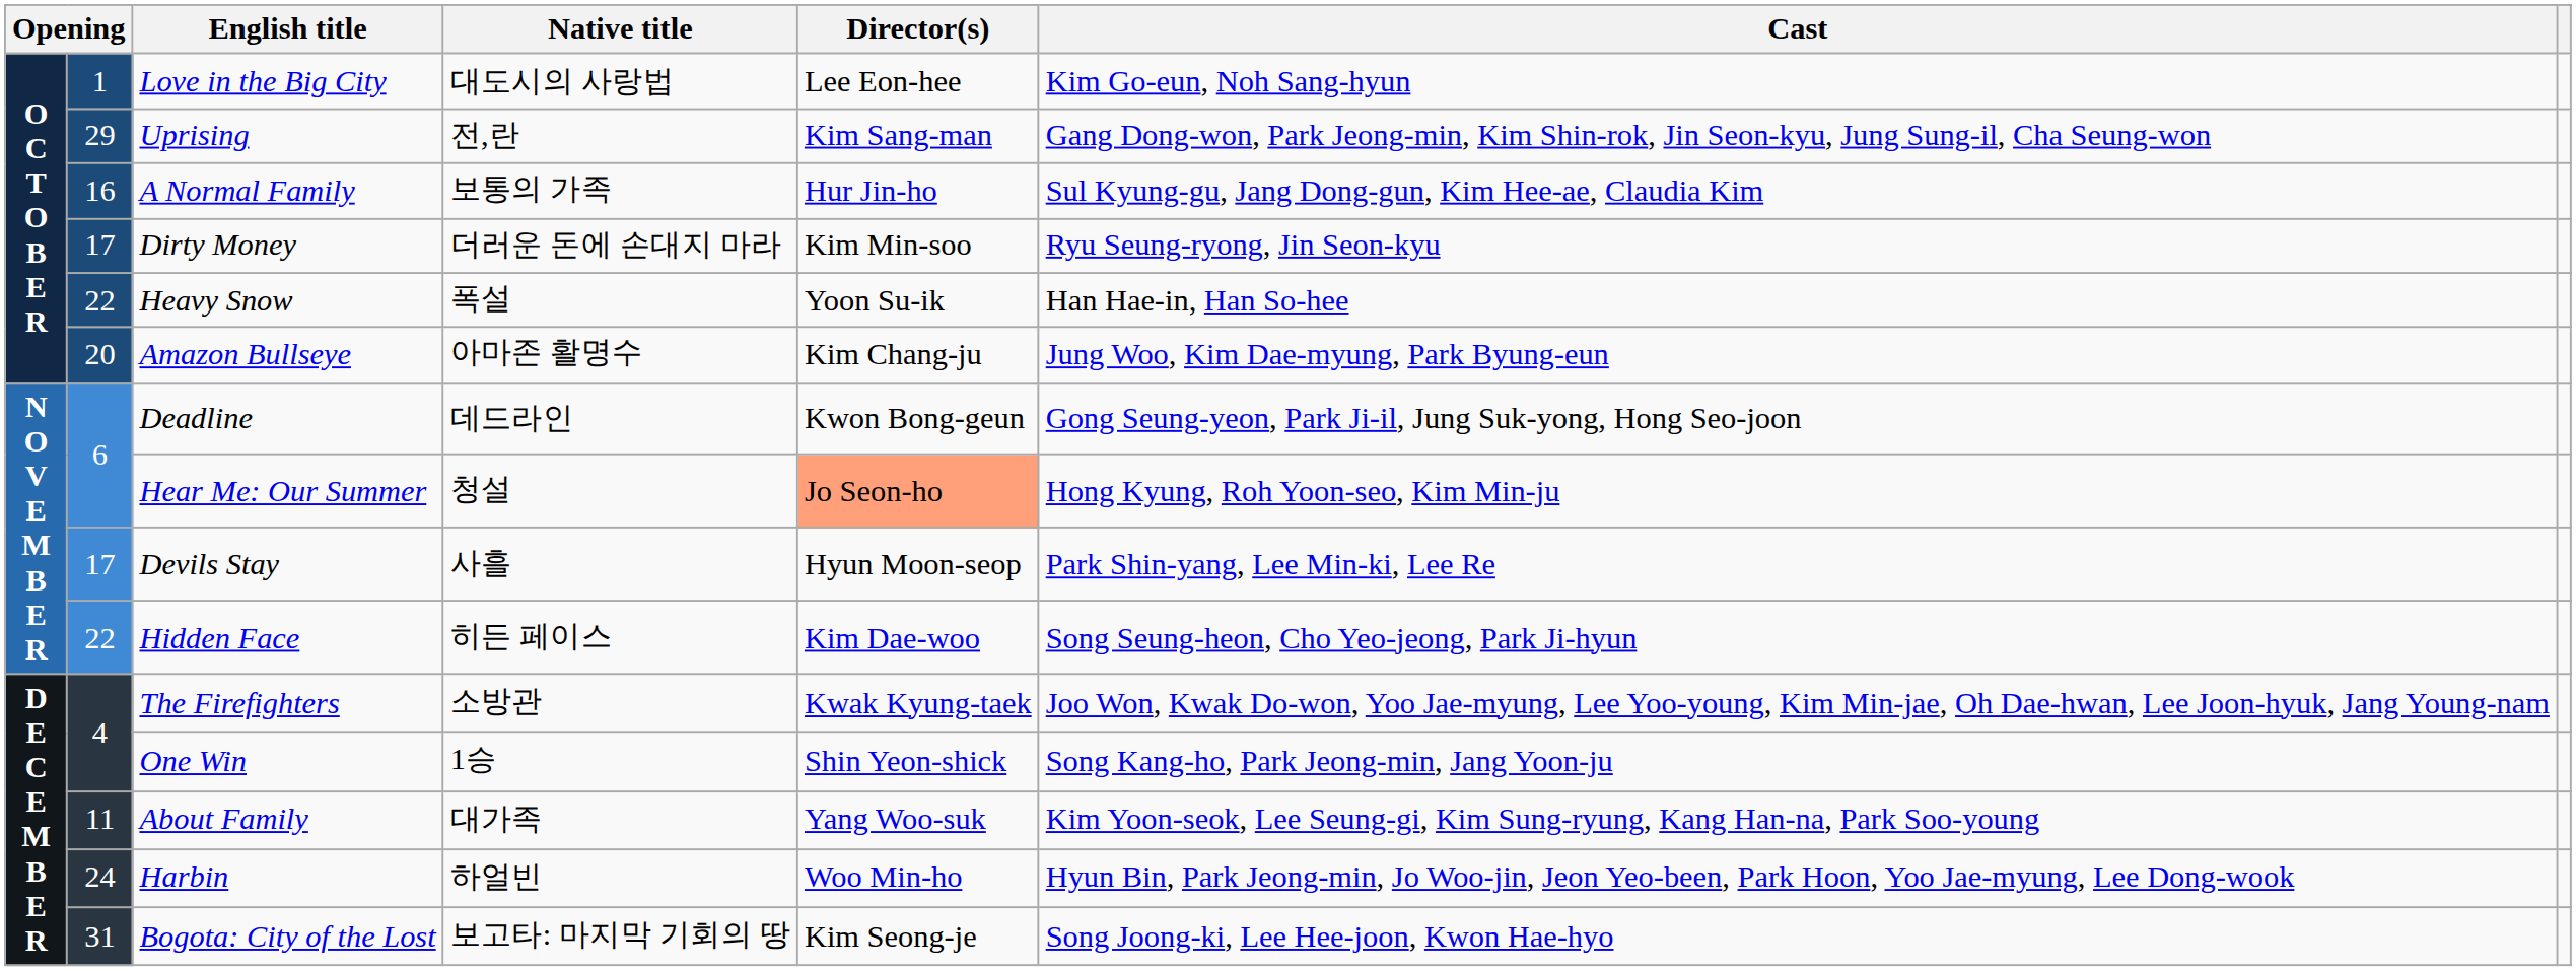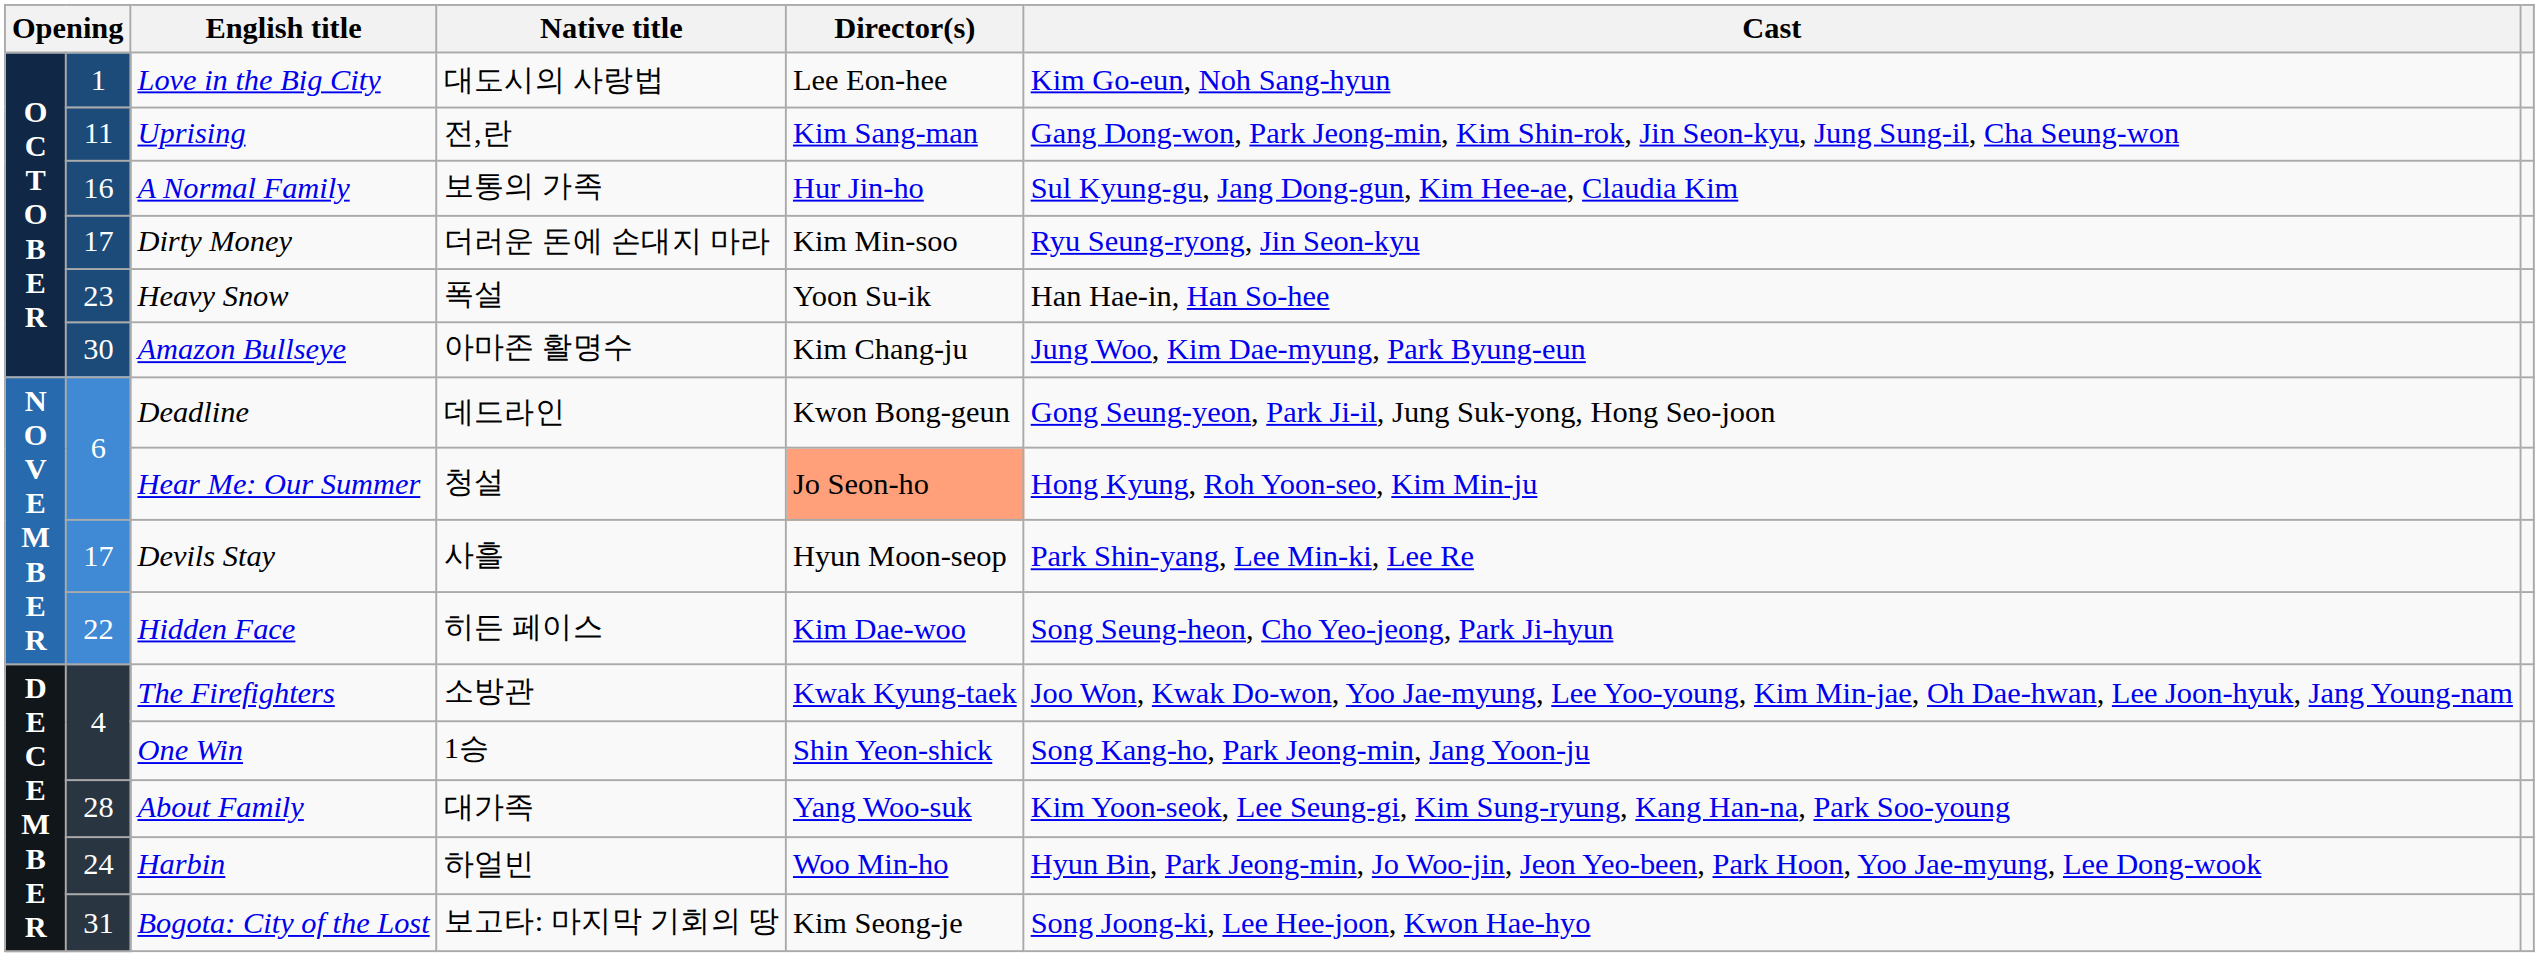 <table class="wikitable sortable">
 <tr>
 <th colspan="2">Opening</th>
 <th>English title</th>
 <th>Native title</th>
 <th>Director(s)</th>
 <th>Cast</th>
 <th class="unsortable"></th>
 </tr>
 <tr>
 <th rowspan="6" style="text-align:center; background:#102845; color:white">O<br>C<br>T<br>O<br>B<br>E<br>R</th>
 <td style="text-align:center; background:#1C4A79; color:white;">1</td>
 <td><em><a href='#'>Love in the Big City</a></em> </td>
 <td>대도시의 사랑법</td>
 <td>Lee Eon-hee</td>
 <td><a href='#'>Kim Go-eun</a>, <a href='#'>Noh Sang-hyun</a></td>
 <td style="text-align:center"></td>
 </tr>
 <tr>
-<td style="text-align:center; background:#1C4A79; color:white;">29</td>
+<td style="text-align:center; background:#1C4A79; color:white;">11</td>
 <td><em><a href='#'>Uprising</a></em> </td>
 <td>전,란</td>
 <td><a href='#'>Kim Sang-man</a></td>
 <td><a href='#'>Gang Dong-won</a>, <a href='#'>Park Jeong-min</a>, <a href='#'>Kim Shin-rok</a>, <a href='#'>Jin Seon-kyu</a>, <a href='#'>Jung Sung-il</a>, <a href='#'>Cha Seung-won</a></td>
 <td style="text-align:center"></td>
 </tr>
 <tr>
 <td style="text-align:center; background:#1C4A79; color:white;">16</td>
 <td><em><a href='#'>A Normal Family</a></em> </td>
 <td>보통의 가족</td>
 <td><a href='#'>Hur Jin-ho</a></td>
 <td><a href='#'>Sul Kyung-gu</a>, <a href='#'>Jang Dong-gun</a>, <a href='#'>Kim Hee-ae</a>, <a href='#'>Claudia Kim</a></td>
 <td style="text-align:center"></td>
 </tr>
 <tr>
 <td style="text-align:center; background:#1C4A79; color:white;">17</td>
 <td><em>Dirty Money</em> </td>
 <td>더러운 돈에 손대지 마라</td>
 <td>Kim Min-soo</td>
 <td><a href='#'>Ryu Seung-ryong</a>, <a href='#'>Jin Seon-kyu</a></td>
 <td style="text-align:center"></td>
 </tr>
 <tr>
-<td style="text-align:center; background:#1C4A79; color:white;">22</td>
+<td style="text-align:center; background:#1C4A79; color:white;">23</td>
 <td><em>Heavy Snow</em> </td>
 <td>폭설</td>
 <td>Yoon Su-ik</td>
 <td>Han Hae-in, <a href='#'>Han So-hee</a></td>
 <td style="text-align:center"></td>
 </tr>
 <tr>
-<td style="text-align:center; background:#1C4A79; color:white;">20</td>
+<td style="text-align:center; background:#1C4A79; color:white;">30</td>
 <td><em><a href='#'>Amazon Bullseye</a></em></td>
 <td>아마존 활명수</td>
 <td>Kim Chang-ju</td>
 <td><a href='#'>Jung Woo</a>, <a href='#'>Kim Dae-myung</a>, <a href='#'>Park Byung-eun</a></td>
 <td style="text-align:center"></td>
 </tr>
 <tr>
 <th rowspan="4" style="text-align:center; background:#276AAD; color:white;">N<br>O<br>V<br>E<br>M<br>B<br>E<br>R</th>
 <td rowspan="2" style="text-align:center; background:#408AD5; color:white;">6</td>
 <td><em>Deadline</em></td>
 <td>데드라인</td>
 <td>Kwon Bong-geun</td>
 <td><a href='#'>Gong Seung-yeon</a>, <a href='#'>Park Ji-il</a>, Jung Suk-yong, Hong Seo-joon</td>
 <td style="text-align:center"></td>
 </tr>
 <tr>
 <td><em><a href='#'>Hear Me: Our Summer</a></em></td>
 <td>청설</td>
 <td style="background: lightsalmon;">Jo Seon-ho</td>
 <td><a href='#'>Hong Kyung</a>, <a href='#'>Roh Yoon-seo</a>, <a href='#'>Kim Min-ju</a></td>
 <td style="text-align:center"></td>
 </tr>
 <tr>
 <td style="text-align:center; background:#408AD5; color:white;">17</td>
 <td><em>Devils Stay</em></td>
 <td>사흘</td>
 <td>Hyun Moon-seop</td>
 <td><a href='#'>Park Shin-yang</a>, <a href='#'>Lee Min-ki</a>, <a href='#'>Lee Re</a></td>
 <td style="text-align:center"></td>
 </tr>
 <tr>
 <td style="text-align:center; background:#408AD5; color:white;">22</td>
 <td><em><a href='#'>Hidden Face</a></em></td>
 <td>히든 페이스</td>
 <td><a href='#'>Kim Dae-woo</a></td>
 <td><a href='#'>Song Seung-heon</a>, <a href='#'>Cho Yeo-jeong</a>, <a href='#'>Park Ji-hyun</a></td>
 <td style="text-align:center"></td>
 </tr>
 <tr>
 <th rowspan="5" style="text-align:center; background:#11161A; color:white;">D<br>E<br>C<br>E<br>M<br>B<br>E<br>R</th>
 <td rowspan="2" style="text-align:center; background:#293641; color:white;">4</td>
 <td><em><a href='#'>The Firefighters</a></em></td>
 <td>소방관</td>
 <td><a href='#'>Kwak Kyung-taek</a></td>
 <td><a href='#'>Joo Won</a>, <a href='#'>Kwak Do-won</a>, <a href='#'>Yoo Jae-myung</a>, <a href='#'>Lee Yoo-young</a>, <a href='#'>Kim Min-jae</a>, <a href='#'>Oh Dae-hwan</a>, <a href='#'>Lee Joon-hyuk</a>, <a href='#'>Jang Young-nam</a></td>
 <td style="text-align:center"></td>
 </tr>
 <tr>
 <td><em><a href='#'>One Win</a></em> </td>
 <td>1승</td>
 <td><a href='#'>Shin Yeon-shick</a></td>
 <td><a href='#'>Song Kang-ho</a>, <a href='#'>Park Jeong-min</a>, <a href='#'>Jang Yoon-ju</a></td>
 <td style="text-align:center"></td>
 </tr>
 <tr>
-<td style="text-align:center; background:#293641; color:white;">11</td>
+<td style="text-align:center; background:#293641; color:white;">28</td>
 <td><em><a href='#'>About Family</a></em></td>
 <td>대가족</td>
 <td><a href='#'>Yang Woo-suk</a></td>
 <td><a href='#'>Kim Yoon-seok</a>, <a href='#'>Lee Seung-gi</a>, <a href='#'>Kim Sung-ryung</a>, <a href='#'>Kang Han-na</a>, <a href='#'>Park Soo-young</a></td>
 <td style="text-align:center"></td>
 </tr>
 <tr>
 <td style="text-align:center; background:#293641; color:white;">24</td>
 <td><em><a href='#'>Harbin</a></em> </td>
 <td>하얼빈</td>
 <td><a href='#'>Woo Min-ho</a></td>
 <td><a href='#'>Hyun Bin</a>, <a href='#'>Park Jeong-min</a>, <a href='#'>Jo Woo-jin</a>, <a href='#'>Jeon Yeo-been</a>, <a href='#'>Park Hoon</a>, <a href='#'>Yoo Jae-myung</a>, <a href='#'>Lee Dong-wook</a></td>
 <td style="text-align:center"></td>
 </tr>
 <tr>
 <td style="text-align:center; background:#293641; color:white;">31</td>
 <td><em><a href='#'>Bogota: City of the Lost</a></em> </td>
 <td>보고타: 마지막 기회의 땅</td>
 <td>Kim Seong-je</td>
 <td><a href='#'>Song Joong-ki</a>, <a href='#'>Lee Hee-joon</a>, <a href='#'>Kwon Hae-hyo</a></td>
 <td style="text-align:center"></td>
 </tr>
 </table>
